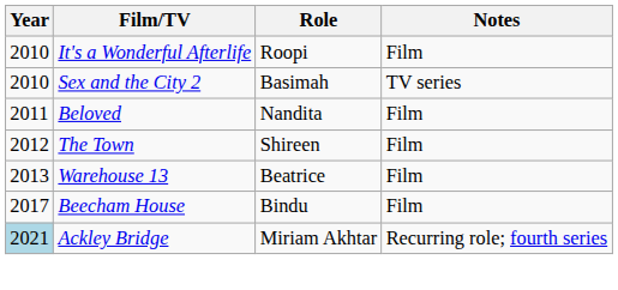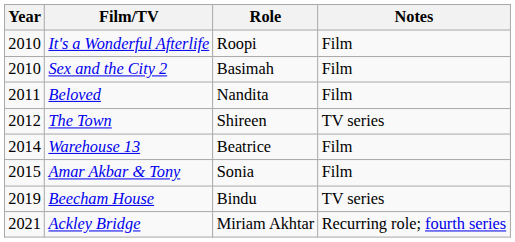 <table class = "wikitable sortable">
 <tr>
 <th>Year</th>
 <th>Film/TV</th>
 <th>Role</th>
 <th>Notes</th>
 </tr>
 <tr>
 <td>2010</td>
 <td><em><a href='#'>It's a Wonderful Afterlife</a></em></td>
 <td>Roopi</td>
 <td>Film</td>
 </tr>
 <tr>
 <td>2010</td>
 <td><em><a href='#'>Sex and the City 2</a></em></td>
 <td>Basimah</td>
-<td>TV series</td>
+<td>Film</td>
 </tr>
 <tr>
 <td>2011</td>
 <td><em><a href='#'>Beloved</a></em></td>
 <td>Nandita</td>
 <td>Film</td>
 </tr>
 <tr>
 <td>2012</td>
 <td><em><a href='#'>The Town</a></em></td>
 <td>Shireen</td>
-<td>Film</td>
+<td>TV series</td>
 </tr>
 <tr>
-<td>2013</td>
+<td>2014</td>
 <td><em><a href='#'>Warehouse 13</a></em></td>
 <td>Beatrice</td>
 <td>Film</td>
 </tr>
 <tr>
-<td>2017</td>
-<td><em><a href='#'>Beecham House</a></em></td>
-<td>Bindu</td>
+<td>2015</td>
+<td><em><a href='#'>Amar Akbar & Tony</a></em></td>
+<td>Sonia</td>
 <td>Film</td>
 </tr>
 <tr>
-<td style="background: lightblue;">2021</td>
+<td>2019</td>
+<td><em><a href='#'>Beecham House</a></em></td>
+<td>Bindu</td>
+<td>TV series</td>
+</tr>
+<tr>
+<td>2021</td>
 <td><em><a href='#'>Ackley Bridge</a></em></td>
 <td>Miriam Akhtar</td>
 <td>Recurring role; <a href='#'>fourth series</a></td>
 </tr>
 </table>
